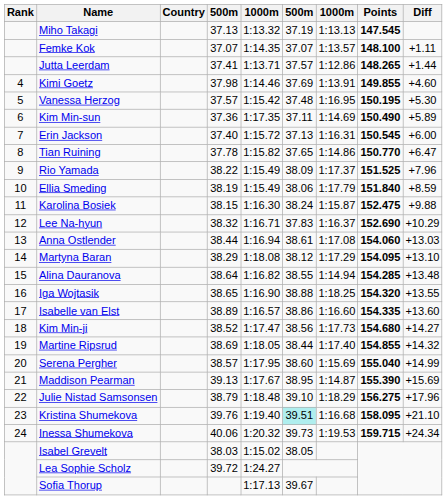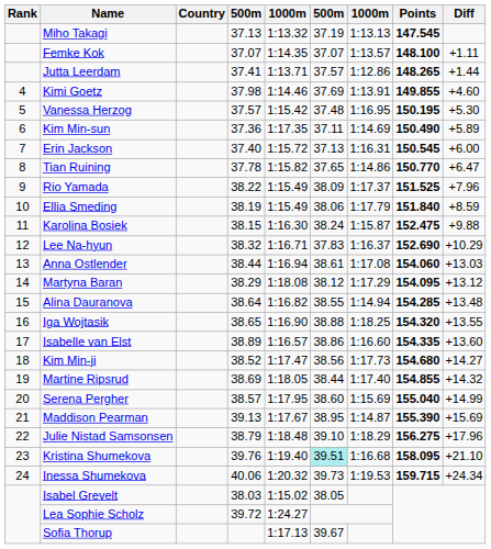 <table class="wikitable sortable" style="text-align:center">
 <tr>
 <th>Rank</th>
 <th>Name</th>
 <th>Country</th>
 <th>500m</th>
 <th>1000m</th>
 <th>500m</th>
 <th>1000m</th>
 <th>Points</th>
 <th>Diff</th>
 </tr>
 <tr>
 <td></td>
 <td align=left><a href='#'>Miho Takagi</a></td>
 <td align=left></td>
 <td>37.13</td>
 <td>1:13.32</td>
 <td>37.19</td>
 <td>1:13.13</td>
 <td><strong>147.545</strong></td>
 <td></td>
 </tr>
 <tr>
 <td></td>
 <td align=left><a href='#'>Femke Kok</a></td>
 <td align=left></td>
 <td>37.07</td>
 <td>1:14.35</td>
 <td>37.07</td>
 <td>1:13.57</td>
 <td><strong>148.100</strong></td>
 <td>+1.11</td>
 </tr>
 <tr>
 <td></td>
 <td align=left><a href='#'>Jutta Leerdam</a></td>
 <td align=left></td>
 <td>37.41</td>
 <td>1:13.71</td>
 <td>37.57</td>
 <td>1:12.86</td>
 <td><strong>148.265</strong></td>
 <td>+1.44</td>
 </tr>
 <tr>
 <td>4</td>
 <td align=left><a href='#'>Kimi Goetz</a></td>
 <td align=left></td>
 <td>37.98</td>
 <td>1:14.46</td>
 <td>37.69</td>
 <td>1:13.91</td>
 <td><strong>149.855</strong></td>
 <td>+4.60</td>
 </tr>
 <tr>
 <td>5</td>
 <td align=left><a href='#'>Vanessa Herzog</a></td>
 <td align=left></td>
 <td>37.57</td>
 <td>1:15.42</td>
 <td>37.48</td>
 <td>1:16.95</td>
 <td><strong>150.195</strong></td>
 <td>+5.30</td>
 </tr>
 <tr>
 <td>6</td>
 <td align=left><a href='#'>Kim Min-sun</a></td>
 <td align=left></td>
 <td>37.36</td>
 <td>1:17.35</td>
 <td>37.11</td>
 <td>1:14.69</td>
 <td><strong>150.490</strong></td>
 <td>+5.89</td>
 </tr>
 <tr>
 <td>7</td>
 <td align=left><a href='#'>Erin Jackson</a></td>
 <td align=left></td>
 <td>37.40</td>
 <td>1:15.72</td>
 <td>37.13</td>
 <td>1:16.31</td>
 <td><strong>150.545</strong></td>
 <td>+6.00</td>
 </tr>
 <tr>
 <td>8</td>
 <td align=left><a href='#'>Tian Ruining</a></td>
 <td align=left></td>
 <td>37.78</td>
 <td>1:15.82</td>
 <td>37.65</td>
 <td>1:14.86</td>
 <td><strong>150.770</strong></td>
 <td>+6.47</td>
 </tr>
 <tr>
 <td>9</td>
 <td align=left><a href='#'>Rio Yamada</a></td>
 <td align=left></td>
 <td>38.22</td>
 <td>1:15.49</td>
 <td>38.09</td>
 <td>1:17.37</td>
 <td><strong>151.525</strong></td>
 <td>+7.96</td>
 </tr>
 <tr>
 <td>10</td>
 <td align=left><a href='#'>Ellia Smeding</a></td>
 <td align=left></td>
 <td>38.19</td>
 <td>1:15.49</td>
 <td>38.06</td>
 <td>1:17.79</td>
 <td><strong>151.840</strong></td>
 <td>+8.59</td>
 </tr>
 <tr>
 <td>11</td>
 <td align=left><a href='#'>Karolina Bosiek</a></td>
 <td align=left></td>
 <td>38.15</td>
 <td>1:16.30</td>
 <td>38.24</td>
 <td>1:15.87</td>
 <td><strong>152.475</strong></td>
 <td>+9.88</td>
 </tr>
 <tr>
 <td>12</td>
 <td align=left><a href='#'>Lee Na-hyun</a></td>
 <td align=left></td>
 <td>38.32</td>
 <td>1:16.71</td>
 <td>37.83</td>
 <td>1:16.37</td>
 <td><strong>152.690</strong></td>
 <td>+10.29</td>
 </tr>
 <tr>
 <td>13</td>
 <td align=left><a href='#'>Anna Ostlender</a></td>
 <td align=left></td>
 <td>38.44</td>
 <td>1:16.94</td>
 <td>38.61</td>
 <td>1:17.08</td>
 <td><strong>154.060</strong></td>
 <td>+13.03</td>
 </tr>
 <tr>
 <td>14</td>
 <td align=left><a href='#'>Martyna Baran</a></td>
 <td align=left></td>
 <td>38.29</td>
 <td>1:18.08</td>
 <td>38.12</td>
 <td>1:17.29</td>
 <td><strong>154.095</strong></td>
-<td>+13.10</td>
+<td>+13.12</td>
 </tr>
 <tr>
 <td>15</td>
 <td align=left><a href='#'>Alina Dauranova</a></td>
 <td align=left></td>
 <td>38.64</td>
 <td>1:16.82</td>
 <td>38.55</td>
 <td>1:14.94</td>
 <td><strong>154.285</strong></td>
 <td>+13.48</td>
 </tr>
 <tr>
 <td>16</td>
 <td align=left><a href='#'>Iga Wojtasik</a></td>
 <td align=left></td>
 <td>38.65</td>
 <td>1:16.90</td>
 <td>38.88</td>
 <td>1:18.25</td>
 <td><strong>154.320</strong></td>
 <td>+13.55</td>
 </tr>
 <tr>
 <td>17</td>
 <td align=left><a href='#'>Isabelle van Elst</a></td>
 <td align=left></td>
 <td>38.89</td>
 <td>1:16.57</td>
 <td>38.86</td>
 <td>1:16.60</td>
 <td><strong>154.335</strong></td>
 <td>+13.60</td>
 </tr>
 <tr>
 <td>18</td>
 <td align=left><a href='#'>Kim Min-ji</a></td>
 <td align=left></td>
 <td>38.52</td>
 <td>1:17.47</td>
 <td>38.56</td>
 <td>1:17.73</td>
 <td><strong>154.680</strong></td>
 <td>+14.27</td>
 </tr>
 <tr>
 <td>19</td>
 <td align=left><a href='#'>Martine Ripsrud</a></td>
 <td align=left></td>
 <td>38.69</td>
 <td>1:18.05</td>
 <td>38.44</td>
 <td>1:17.40</td>
 <td><strong>154.855</strong></td>
 <td>+14.32</td>
 </tr>
 <tr>
 <td>20</td>
 <td align=left><a href='#'>Serena Pergher</a></td>
 <td align=left></td>
 <td>38.57</td>
 <td>1:17.95</td>
 <td>38.60</td>
 <td>1:15.69</td>
 <td><strong>155.040</strong></td>
 <td>+14.99</td>
 </tr>
 <tr>
 <td>21</td>
 <td align=left><a href='#'>Maddison Pearman</a></td>
 <td align=left></td>
 <td>39.13</td>
 <td>1:17.67</td>
 <td>38.95</td>
 <td>1:14.87</td>
 <td><strong>155.390</strong></td>
 <td>+15.69</td>
 </tr>
 <tr>
 <td>22</td>
 <td align=left><a href='#'>Julie Nistad Samsonsen</a></td>
 <td align=left></td>
 <td>38.79</td>
 <td>1:18.48</td>
 <td>39.10</td>
 <td>1:18.29</td>
 <td><strong>156.275</strong></td>
 <td>+17.96</td>
 </tr>
 <tr>
 <td>23</td>
 <td align=left><a href='#'>Kristina Shumekova</a></td>
 <td align=left></td>
 <td>39.76</td>
 <td>1:19.40</td>
 <td style="background: paleturquoise;">39.51</td>
 <td>1:16.68</td>
 <td><strong>158.095</strong></td>
 <td>+21.10</td>
 </tr>
 <tr>
 <td>24</td>
 <td align=left><a href='#'>Inessa Shumekova</a></td>
 <td align=left></td>
 <td>40.06</td>
 <td>1:20.32</td>
 <td>39.73</td>
 <td>1:19.53</td>
 <td><strong>159.715</strong></td>
 <td>+24.34</td>
 </tr>
 <tr>
 <td rowspan=3></td>
 <td align=left><a href='#'>Isabel Grevelt</a></td>
 <td align=left></td>
 <td>38.03</td>
 <td>1:15.02</td>
 <td>38.05</td>
 <td></td>
 <td colspan=2 rowspan=3></td>
 </tr>
 <tr>
 <td align=left><a href='#'>Lea Sophie Scholz</a></td>
 <td align=left></td>
 <td>39.72</td>
 <td>1:24.27</td>
 <td colspan=2></td>
 </tr>
 <tr>
 <td align=left><a href='#'>Sofia Thorup</a></td>
 <td align=left></td>
 <td></td>
 <td>1:17.13</td>
 <td>39.67</td>
 <td></td>
 </tr>
 </table>
